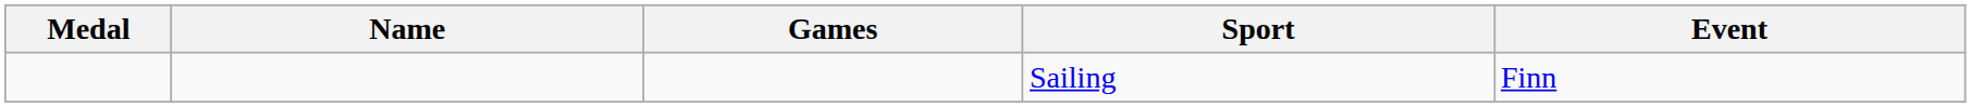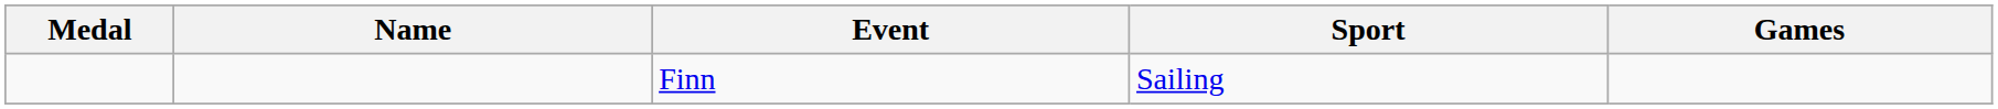 <table class="wikitable sortable">
 <tr>
 <th style="width:5em">Medal</th>
 <th style="width:15em">Name</th>
+<th style="width:15em">Event</th>
+<th style="width:15em">Sport</th>
 <th style="width:12em">Games</th>
-<th style="width:15em">Sport</th>
-<th style="width:15em">Event</th>
 </tr>
 <tr>
 <td></td>
 <td></td>
+<td><a href='#'>Finn</a></td>
+<td> <a href='#'>Sailing</a></td>
 <td></td>
-<td> <a href='#'>Sailing</a></td>
-<td><a href='#'>Finn</a></td>
 </tr>
 </table>
